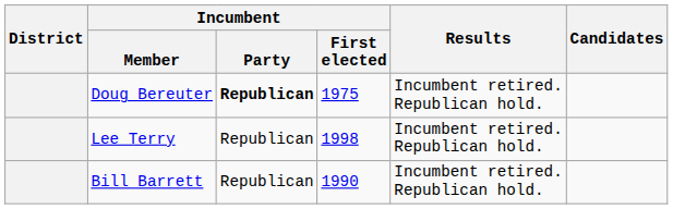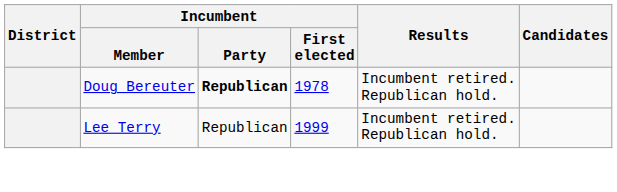 <table class="wikitable sortable">
 <tr>
 <th rowspan=2>District</th>
 <th colspan=3>Incumbent</th>
 <th rowspan=2>Results</th>
 <th rowspan=2 class="unsortable">Candidates</th>
 </tr>
 <tr valign=bottom>
 <th>Member</th>
 <th>Party</th>
 <th>First<br>elected</th>
 </tr>
 <tr>
 <th></th>
 <td><a href='#'>Doug Bereuter</a></td>
 <td><strong>Republican</strong></td>
-<td><a href='#'>1975</a></td>
+<td><a href='#'>1978</a></td>
 <td>Incumbent retired.<br>Republican hold.</td>
 <td nowrap></td>
 </tr>
 <tr>
 <th></th>
 <td><a href='#'>Lee Terry</a></td>
 <td>Republican</td>
-<td><a href='#'>1998</a></td>
-<td>Incumbent retired.<br>Republican hold.</td>
-<td nowrap></td>
-</tr>
-<tr>
-<th></th>
-<td><a href='#'>Bill Barrett</a></td>
-<td>Republican</td>
-<td><a href='#'>1990</a></td>
+<td><a href='#'>1999</a></td>
 <td>Incumbent retired.<br>Republican hold.</td>
 <td nowrap></td>
 </tr>
 </table>
